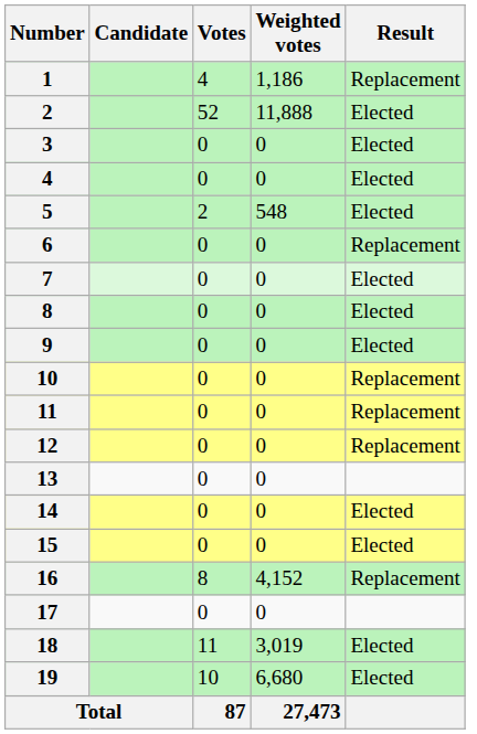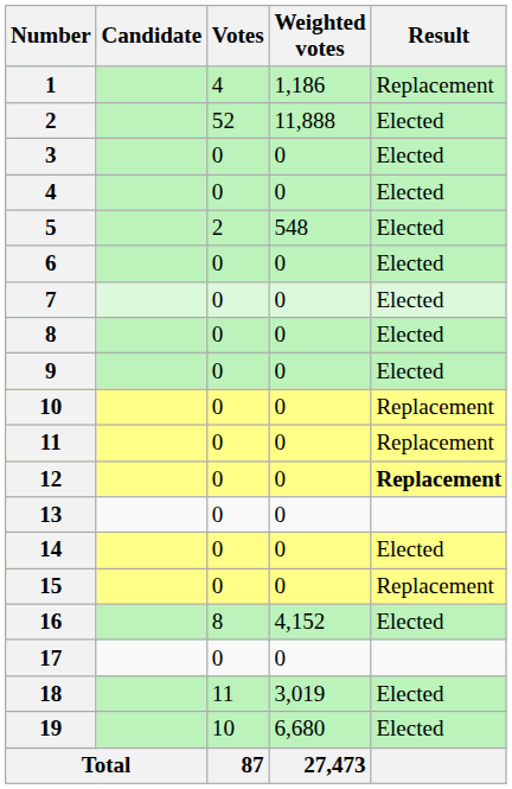 <table class="wikitable sortable col3right col4right">
 <tr>
 <th scope="col">Number</th>
 <th scope="col">Candidate</th>
 <th scope="col">Votes</th>
 <th scope="col">Weighted<br>votes</th>
 <th scope="col">Result</th>
 </tr>
 <tr bgcolor=bbf3bb>
 <th scope="row">1</th>
 <td></td>
 <td>4</td>
 <td>1,186</td>
 <td>Replacement</td>
 </tr>
 <tr bgcolor=bbf3bb>
 <th scope="row">2</th>
 <td></td>
 <td>52</td>
 <td>11,888</td>
 <td>Elected</td>
 </tr>
 <tr bgcolor=bbf3bb>
 <th scope="row">3</th>
 <td></td>
 <td>0</td>
 <td>0</td>
 <td>Elected</td>
 </tr>
 <tr bgcolor=bbf3bb>
 <th scope="row">4</th>
 <td></td>
 <td>0</td>
 <td>0</td>
 <td>Elected</td>
 </tr>
 <tr bgcolor=bbf3bb>
 <th scope="row">5</th>
 <td></td>
 <td>2</td>
 <td>548</td>
 <td>Elected</td>
 </tr>
 <tr bgcolor=bbf3bb>
 <th scope="row">6</th>
 <td></td>
 <td>0</td>
 <td>0</td>
-<td>Replacement</td>
+<td>Elected</td>
 </tr>
 <tr bgcolor=dcf9dc>
 <th scope="row">7</th>
 <td></td>
 <td>0</td>
 <td>0</td>
 <td>Elected</td>
 </tr>
 <tr bgcolor=bbf3bb>
 <th scope="row">8</th>
 <td></td>
 <td>0</td>
 <td>0</td>
 <td>Elected</td>
 </tr>
 <tr bgcolor=bbf3bb>
 <th scope="row">9</th>
 <td></td>
 <td>0</td>
 <td>0</td>
 <td>Elected</td>
 </tr>
 <tr bgcolor=#FF8>
 <th scope="row">10</th>
 <td></td>
 <td>0</td>
 <td>0</td>
 <td>Replacement</td>
 </tr>
 <tr bgcolor=#FF8>
 <th scope="row">11</th>
 <td></td>
 <td>0</td>
 <td>0</td>
 <td>Replacement</td>
 </tr>
 <tr bgcolor=#FF8>
 <th scope="row">12</th>
 <td></td>
 <td>0</td>
 <td>0</td>
-<td>Replacement</td>
+<td><strong>Replacement</strong></td>
 </tr>
 <tr>
 <th scope="row">13</th>
 <td></td>
 <td>0</td>
 <td>0</td>
 <td></td>
 </tr>
 <tr bgcolor=#FF8>
 <th scope="row">14</th>
 <td></td>
 <td>0</td>
 <td>0</td>
 <td>Elected</td>
 </tr>
 <tr bgcolor=#FF8>
 <th scope="row">15</th>
 <td></td>
 <td>0</td>
 <td>0</td>
-<td>Elected</td>
+<td>Replacement</td>
 </tr>
 <tr bgcolor=bbf3bb>
 <th scope="row">16</th>
 <td></td>
 <td>8</td>
 <td>4,152</td>
-<td>Replacement</td>
+<td>Elected</td>
 </tr>
 <tr>
 <th scope="row">17</th>
 <td></td>
 <td>0</td>
 <td>0</td>
 <td></td>
 </tr>
 <tr bgcolor=bbf3bb>
 <th scope="row">18</th>
 <td></td>
 <td>11</td>
 <td>3,019</td>
 <td>Elected</td>
 </tr>
 <tr bgcolor=bbf3bb>
 <th scope="row">19</th>
 <td></td>
 <td>10</td>
 <td>6,680</td>
 <td>Elected</td>
 </tr>
 <tr class=sortbottom>
 <th scope="row" colspan="2">Total</th>
 <th style="text-align:right">87</th>
 <th style="text-align:right">27,473</th>
 <th></th>
 </tr>
 </table>
